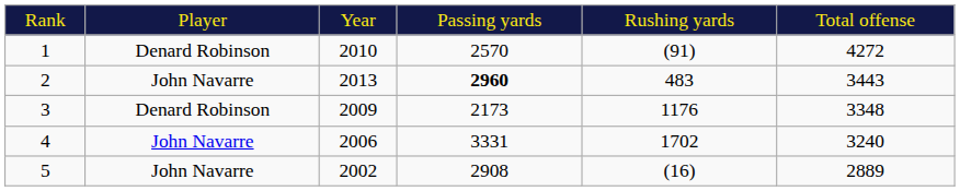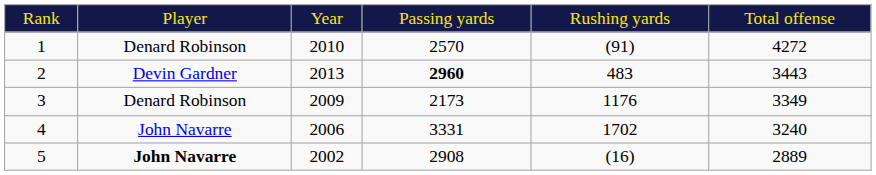 <table class="wikitable" width="90%">
 <tr align="center"  style="background:#121849;color:#F8E616;">
 <td>Rank</td>
 <td>Player</td>
 <td>Year</td>
 <td>Passing yards</td>
 <td>Rushing yards</td>
 <td>Total offense</td>
 </tr>
 <tr align="center" bgcolor="">
 <td>1</td>
 <td>Denard Robinson</td>
 <td>2010</td>
 <td>2570</td>
 <td>(91)</td>
 <td>4272</td>
 </tr>
 <tr align="center" bgcolor="">
 <td>2</td>
-<td>John Navarre</td>
+<td><a href='#'>Devin Gardner</a></td>
 <td>2013</td>
 <td><strong>2960</strong></td>
 <td>483</td>
 <td>3443</td>
 </tr>
 <tr align="center" bgcolor="">
 <td>3</td>
 <td>Denard Robinson</td>
 <td>2009</td>
 <td>2173</td>
 <td>1176</td>
-<td>3348</td>
+<td>3349</td>
 </tr>
 <tr align="center" bgcolor="">
 <td>4</td>
 <td><a href='#'>John Navarre</a></td>
 <td>2006</td>
 <td>3331</td>
 <td>1702</td>
 <td>3240</td>
 </tr>
 <tr align="center" bgcolor="">
 <td>5</td>
-<td>John Navarre</td>
+<td><strong>John Navarre</strong></td>
 <td>2002</td>
 <td>2908</td>
 <td>(16)</td>
 <td>2889</td>
 </tr>
 </table>
